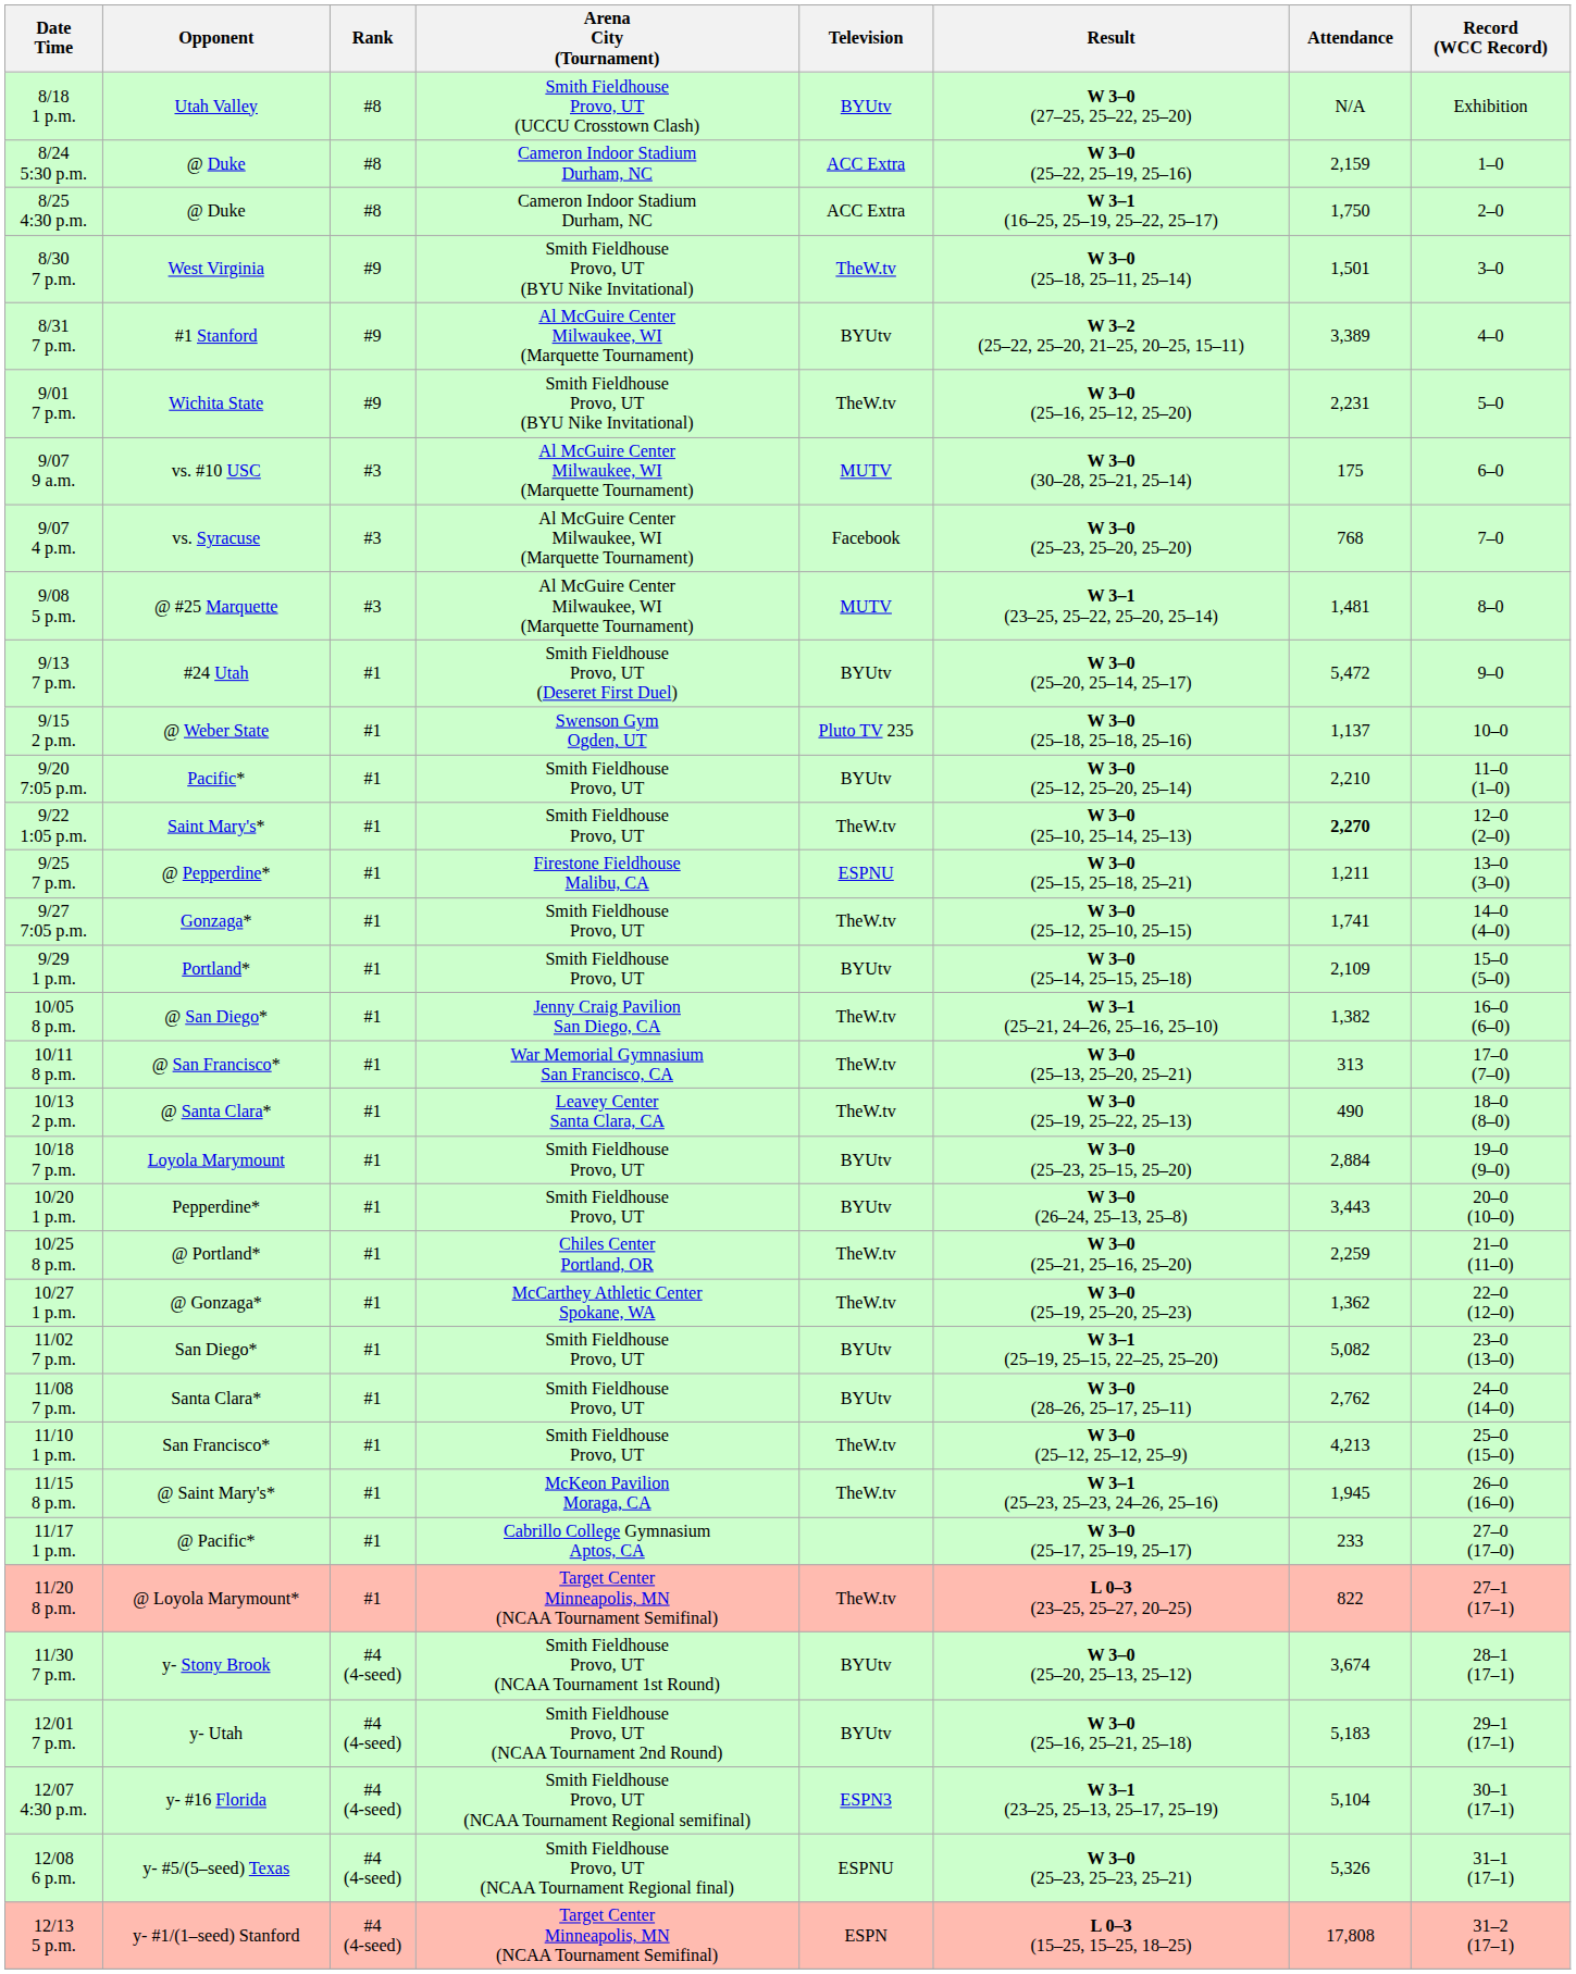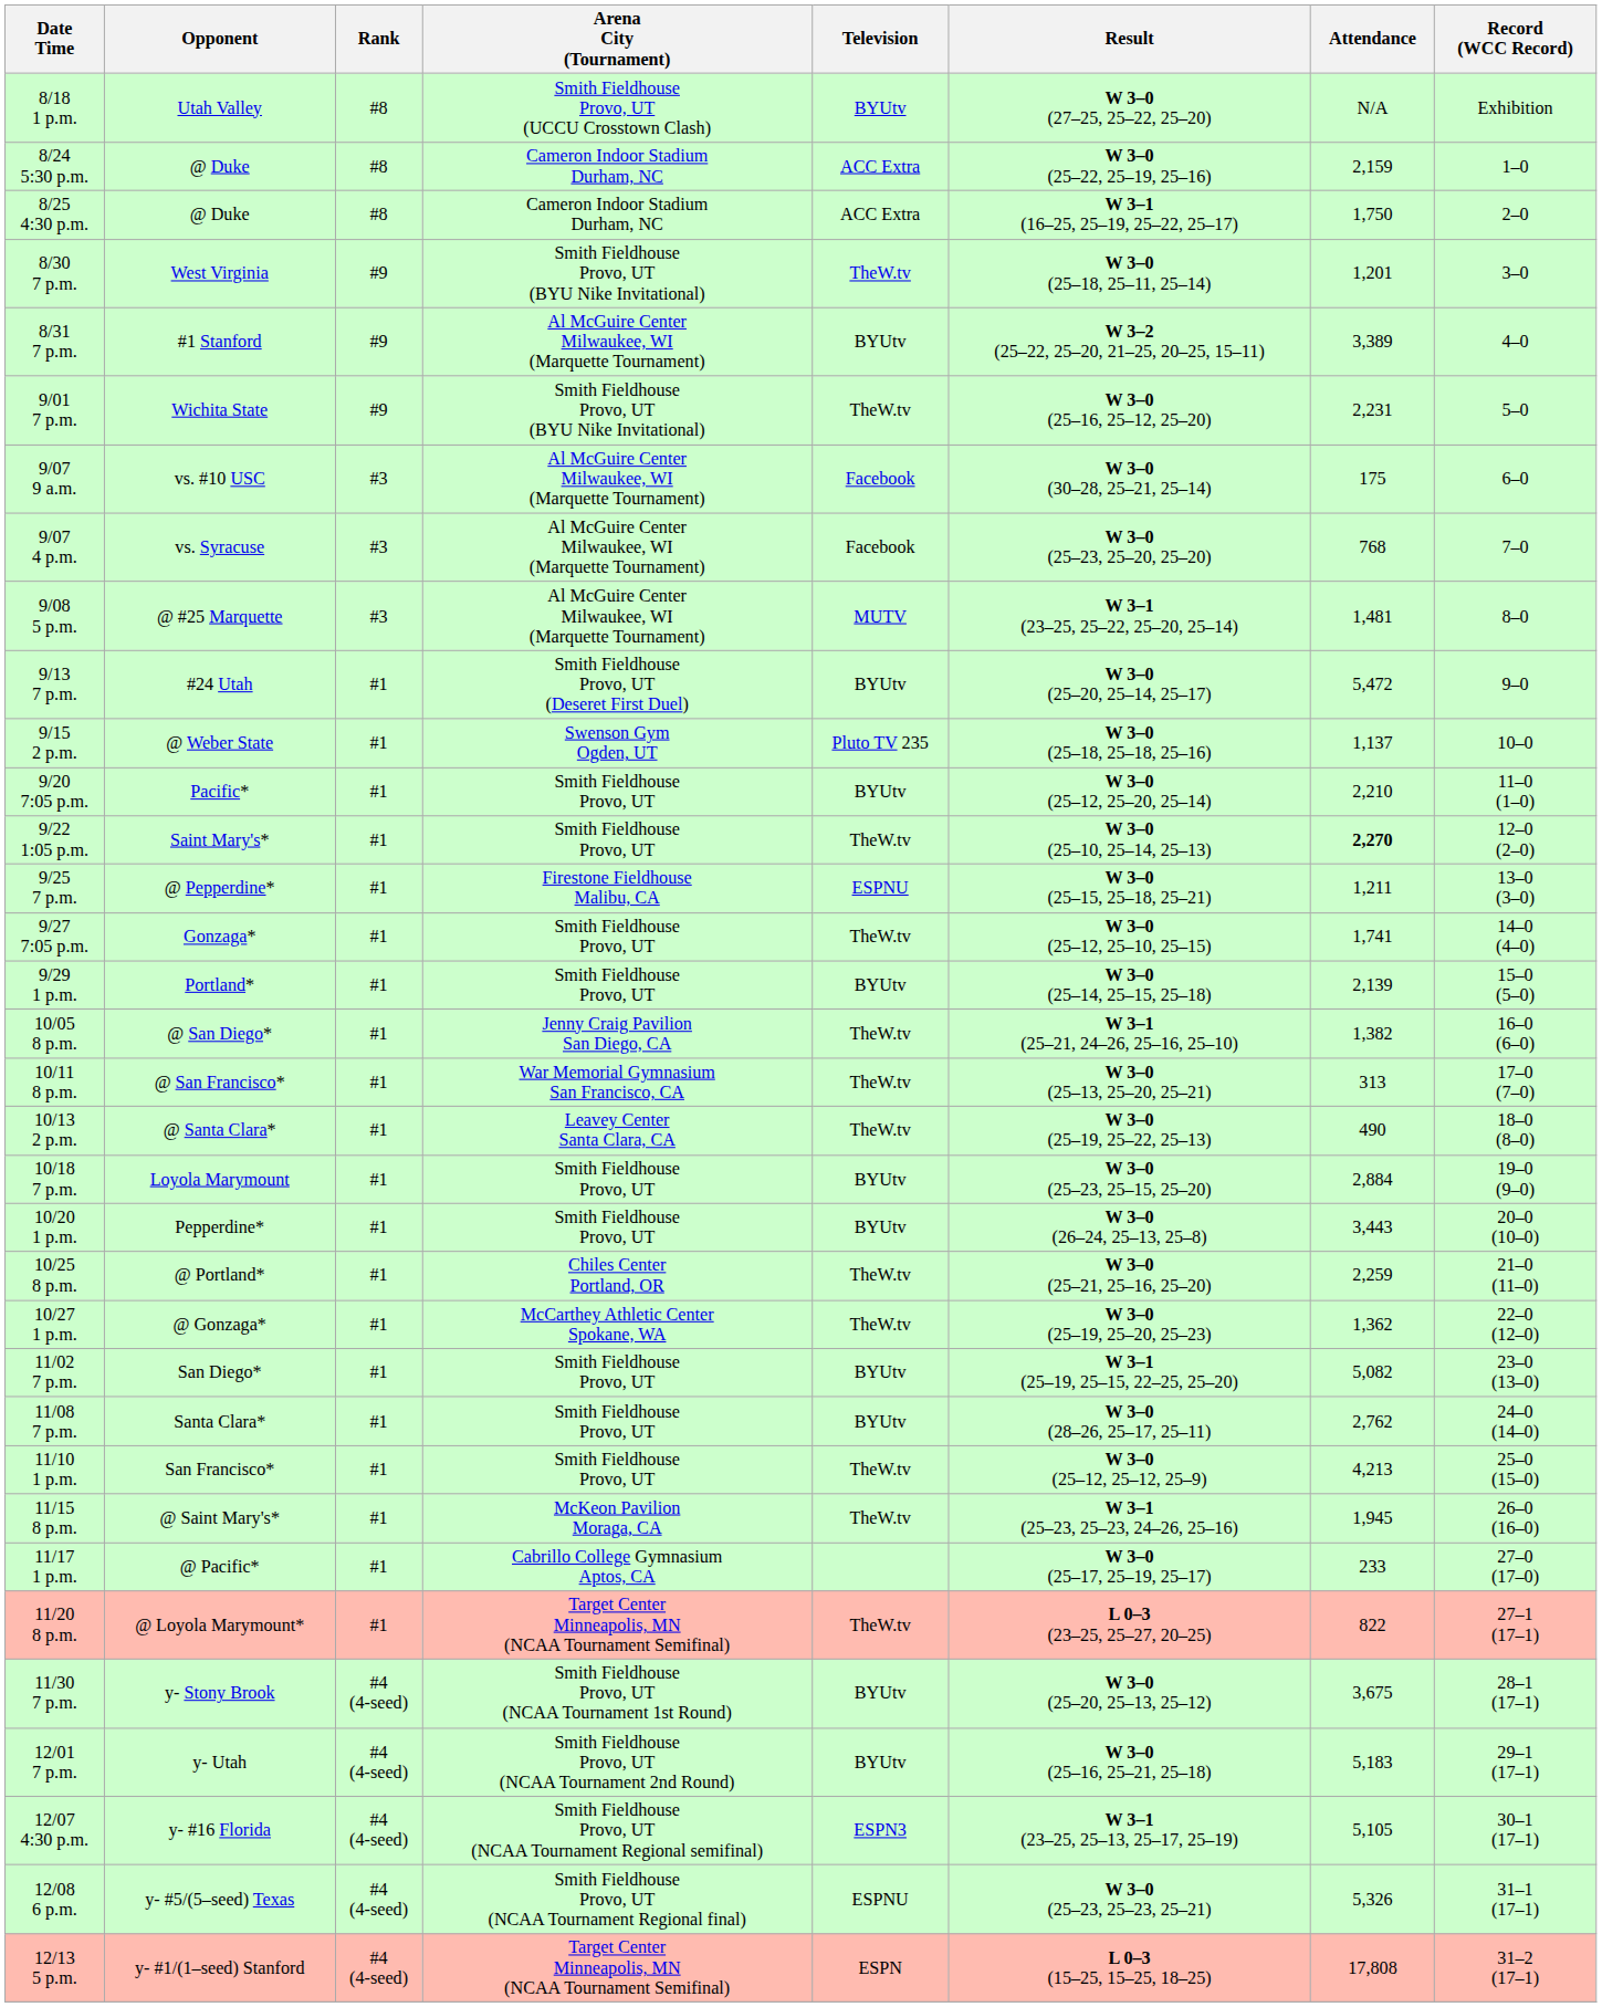 <table class="wikitable" style="width:90%">
 <tr>
 <th style=>Date<br>Time</th>
 <th style=>Opponent</th>
 <th style=>Rank</th>
 <th style=>Arena<br>City<br>(Tournament)</th>
 <th style=>Television</th>
 <th style=>Result</th>
 <th style=>Attendance</th>
 <th style=>Record<br>(WCC Record)</th>
 </tr>
 <tr align="center" bgcolor="#ccffcc">
 <td>8/18<br>1 p.m.</td>
 <td><a href='#'>Utah Valley</a></td>
 <td>#8</td>
 <td><a href='#'>Smith Fieldhouse</a><br><a href='#'>Provo, UT</a><br>(UCCU Crosstown Clash)</td>
 <td><a href='#'>BYUtv</a></td>
 <td><strong>W 3–0</strong><br>(27–25, 25–22, 25–20)</td>
 <td>N/A</td>
 <td>Exhibition</td>
 </tr>
 <tr align="center" bgcolor="#ccffcc">
 <td>8/24<br>5:30 p.m.</td>
 <td>@ <a href='#'>Duke</a></td>
 <td>#8</td>
 <td><a href='#'>Cameron Indoor Stadium</a><br><a href='#'>Durham, NC</a></td>
 <td><a href='#'>ACC Extra</a></td>
 <td><strong>W 3–0</strong><br>(25–22, 25–19, 25–16)</td>
 <td>2,159</td>
 <td>1–0</td>
 </tr>
 <tr align="center" bgcolor="#ccffcc">
 <td>8/25<br>4:30 p.m.</td>
 <td>@ Duke</td>
 <td>#8</td>
 <td>Cameron Indoor Stadium<br>Durham, NC</td>
 <td>ACC Extra</td>
 <td><strong>W 3–1</strong><br>(16–25, 25–19, 25–22, 25–17)</td>
 <td>1,750</td>
 <td>2–0</td>
 </tr>
 <tr align="center" bgcolor="#ccffcc">
 <td>8/30<br>7 p.m.</td>
 <td><a href='#'>West Virginia</a></td>
 <td>#9</td>
 <td>Smith Fieldhouse<br>Provo, UT<br>(BYU Nike Invitational)</td>
 <td><a href='#'>TheW.tv</a></td>
 <td><strong>W 3–0</strong><br>(25–18, 25–11, 25–14)</td>
-<td>1,501</td>
+<td>1,201</td>
 <td>3–0</td>
 </tr>
 <tr align="center" bgcolor="#ccffcc">
 <td>8/31<br>7 p.m.</td>
 <td>#1 <a href='#'>Stanford</a></td>
 <td>#9</td>
 <td><a href='#'>Al McGuire Center</a><br><a href='#'>Milwaukee, WI</a><br>(Marquette Tournament)</td>
 <td>BYUtv</td>
 <td><strong>W 3–2</strong><br>(25–22, 25–20, 21–25, 20–25, 15–11)</td>
 <td>3,389</td>
 <td>4–0</td>
 </tr>
 <tr align="center" bgcolor="#ccffcc">
 <td>9/01<br>7 p.m.</td>
 <td><a href='#'>Wichita State</a></td>
 <td>#9</td>
 <td>Smith Fieldhouse<br>Provo, UT<br>(BYU Nike Invitational)</td>
 <td>TheW.tv</td>
 <td><strong>W 3–0</strong><br>(25–16, 25–12, 25–20)</td>
 <td>2,231</td>
 <td>5–0</td>
 </tr>
 <tr align="center" bgcolor="#ccffcc">
 <td>9/07<br>9 a.m.</td>
 <td>vs. #10 <a href='#'>USC</a></td>
 <td>#3</td>
 <td><a href='#'>Al McGuire Center</a><br><a href='#'>Milwaukee, WI</a><br>(Marquette Tournament)</td>
-<td><a href='#'>MUTV</a></td>
+<td><a href='#'>Facebook</a></td>
 <td><strong>W 3–0</strong><br>(30–28, 25–21, 25–14)</td>
 <td>175</td>
 <td>6–0</td>
 </tr>
 <tr align="center" bgcolor="#ccffcc">
 <td>9/07<br>4 p.m.</td>
 <td>vs. <a href='#'>Syracuse</a></td>
 <td>#3</td>
 <td>Al McGuire Center<br>Milwaukee, WI<br>(Marquette Tournament)</td>
 <td>Facebook</td>
 <td><strong>W 3–0</strong><br>(25–23, 25–20, 25–20)</td>
 <td>768</td>
 <td>7–0</td>
 </tr>
 <tr align="center" bgcolor="#ccffcc">
 <td>9/08<br>5 p.m.</td>
 <td>@ #25 <a href='#'>Marquette</a></td>
 <td>#3</td>
 <td>Al McGuire Center<br>Milwaukee, WI<br>(Marquette Tournament)</td>
 <td><a href='#'>MUTV</a></td>
 <td><strong>W 3–1</strong><br>(23–25, 25–22, 25–20, 25–14)</td>
 <td>1,481</td>
 <td>8–0</td>
 </tr>
 <tr align="center" bgcolor="#ccffcc">
 <td>9/13<br>7 p.m.</td>
 <td>#24 <a href='#'>Utah</a></td>
 <td>#1</td>
 <td>Smith Fieldhouse<br>Provo, UT<br>(<a href='#'>Deseret First Duel</a>)</td>
 <td>BYUtv</td>
 <td><strong>W 3–0</strong><br>(25–20, 25–14, 25–17)</td>
 <td>5,472</td>
 <td>9–0</td>
 </tr>
 <tr align="center" bgcolor="#ccffcc">
 <td>9/15<br>2 p.m.</td>
 <td>@ <a href='#'>Weber State</a></td>
 <td>#1</td>
 <td><a href='#'>Swenson Gym</a><br><a href='#'>Ogden, UT</a></td>
 <td><a href='#'>Pluto TV</a> 235</td>
 <td><strong>W 3–0</strong><br>(25–18, 25–18, 25–16)</td>
 <td>1,137</td>
 <td>10–0</td>
 </tr>
 <tr align="center" bgcolor="#ccffcc">
 <td>9/20<br>7:05 p.m.</td>
 <td><a href='#'>Pacific</a>*</td>
 <td>#1</td>
 <td>Smith Fieldhouse<br>Provo, UT</td>
 <td>BYUtv</td>
 <td><strong>W 3–0</strong><br>(25–12, 25–20, 25–14)</td>
 <td>2,210</td>
 <td>11–0<br>(1–0)</td>
 </tr>
 <tr align="center" bgcolor="#ccffcc">
 <td>9/22<br>1:05 p.m.</td>
 <td><a href='#'>Saint Mary's</a>*</td>
 <td>#1</td>
 <td>Smith Fieldhouse<br>Provo, UT</td>
 <td>TheW.tv</td>
 <td><strong>W 3–0</strong><br>(25–10, 25–14, 25–13)</td>
 <td><strong>2,270</strong></td>
 <td>12–0<br>(2–0)</td>
 </tr>
 <tr align="center" bgcolor="#ccffcc">
 <td>9/25<br>7 p.m.</td>
 <td>@ <a href='#'>Pepperdine</a>*</td>
 <td>#1</td>
 <td><a href='#'>Firestone Fieldhouse</a><br><a href='#'>Malibu, CA</a></td>
 <td><a href='#'>ESPNU</a></td>
 <td><strong>W 3–0</strong><br>(25–15, 25–18, 25–21)</td>
 <td>1,211</td>
 <td>13–0<br>(3–0)</td>
 </tr>
 <tr align="center" bgcolor="#ccffcc">
 <td>9/27<br>7:05 p.m.</td>
 <td><a href='#'>Gonzaga</a>*</td>
 <td>#1</td>
 <td>Smith Fieldhouse<br>Provo, UT</td>
 <td>TheW.tv</td>
 <td><strong>W 3–0</strong><br>(25–12, 25–10, 25–15)</td>
 <td>1,741</td>
 <td>14–0<br>(4–0)</td>
 </tr>
 <tr align="center" bgcolor="#ccffcc">
 <td>9/29<br>1 p.m.</td>
 <td><a href='#'>Portland</a>*</td>
 <td>#1</td>
 <td>Smith Fieldhouse<br>Provo, UT</td>
 <td>BYUtv</td>
 <td><strong>W 3–0</strong><br>(25–14, 25–15, 25–18)</td>
-<td>2,109</td>
+<td>2,139</td>
 <td>15–0<br>(5–0)</td>
 </tr>
 <tr align="center" bgcolor="#ccffcc">
 <td>10/05<br>8 p.m.</td>
 <td>@ <a href='#'>San Diego</a>*</td>
 <td>#1</td>
 <td><a href='#'>Jenny Craig Pavilion</a><br><a href='#'>San Diego, CA</a></td>
 <td>TheW.tv</td>
 <td><strong>W 3–1</strong><br>(25–21, 24–26, 25–16, 25–10)</td>
 <td>1,382</td>
 <td>16–0<br>(6–0)</td>
 </tr>
 <tr align="center" bgcolor="#ccffcc">
 <td>10/11<br>8 p.m.</td>
 <td>@ <a href='#'>San Francisco</a>*</td>
 <td>#1</td>
 <td><a href='#'>War Memorial Gymnasium</a><br><a href='#'>San Francisco, CA</a></td>
 <td>TheW.tv</td>
 <td><strong>W 3–0</strong><br>(25–13, 25–20, 25–21)</td>
 <td>313</td>
 <td>17–0<br>(7–0)</td>
 </tr>
 <tr align="center" bgcolor="#ccffcc">
 <td>10/13<br>2 p.m.</td>
 <td>@ <a href='#'>Santa Clara</a>*</td>
 <td>#1</td>
 <td><a href='#'>Leavey Center</a><br><a href='#'>Santa Clara, CA</a></td>
 <td>TheW.tv</td>
 <td><strong>W 3–0</strong><br>(25–19, 25–22, 25–13)</td>
 <td>490</td>
 <td>18–0<br>(8–0)</td>
 </tr>
 <tr align="center" bgcolor="#ccffcc">
 <td>10/18<br>7 p.m.</td>
 <td><a href='#'>Loyola Marymount</a></td>
 <td>#1</td>
 <td>Smith Fieldhouse<br>Provo, UT</td>
 <td>BYUtv</td>
 <td><strong>W 3–0</strong><br>(25–23, 25–15, 25–20)</td>
 <td>2,884</td>
 <td>19–0<br>(9–0)</td>
 </tr>
 <tr align="center" bgcolor="#ccffcc">
 <td>10/20<br>1 p.m.</td>
 <td>Pepperdine*</td>
 <td>#1</td>
 <td>Smith Fieldhouse<br>Provo, UT</td>
 <td>BYUtv</td>
 <td><strong>W 3–0</strong><br>(26–24, 25–13, 25–8)</td>
 <td>3,443</td>
 <td>20–0<br>(10–0)</td>
 </tr>
 <tr align="center" bgcolor="#ccffcc">
 <td>10/25<br>8 p.m.</td>
 <td>@ Portland*</td>
 <td>#1</td>
 <td><a href='#'>Chiles Center</a><br><a href='#'>Portland, OR</a></td>
 <td>TheW.tv</td>
 <td><strong>W 3–0</strong><br>(25–21, 25–16, 25–20)</td>
 <td>2,259</td>
 <td>21–0<br>(11–0)</td>
 </tr>
 <tr align="center" bgcolor="#ccffcc">
 <td>10/27<br>1 p.m.</td>
 <td>@ Gonzaga*</td>
 <td>#1</td>
 <td><a href='#'>McCarthey Athletic Center</a><br><a href='#'>Spokane, WA</a></td>
 <td>TheW.tv</td>
 <td><strong>W 3–0</strong><br>(25–19, 25–20, 25–23)</td>
 <td>1,362</td>
 <td>22–0<br>(12–0)</td>
 </tr>
 <tr align="center" bgcolor="#ccffcc">
 <td>11/02<br>7 p.m.</td>
 <td>San Diego*</td>
 <td>#1</td>
 <td>Smith Fieldhouse<br>Provo, UT</td>
 <td>BYUtv</td>
 <td><strong>W 3–1</strong><br>(25–19, 25–15, 22–25, 25–20)</td>
 <td>5,082</td>
 <td>23–0<br>(13–0)</td>
 </tr>
 <tr align="center" bgcolor="#ccffcc">
 <td>11/08<br>7 p.m.</td>
 <td>Santa Clara*</td>
 <td>#1</td>
 <td>Smith Fieldhouse<br>Provo, UT</td>
 <td>BYUtv</td>
 <td><strong>W 3–0</strong><br>(28–26, 25–17, 25–11)</td>
 <td>2,762</td>
 <td>24–0<br>(14–0)</td>
 </tr>
 <tr align="center" bgcolor="#ccffcc">
 <td>11/10<br>1 p.m.</td>
 <td>San Francisco*</td>
 <td>#1</td>
 <td>Smith Fieldhouse<br>Provo, UT</td>
 <td>TheW.tv</td>
 <td><strong>W 3–0</strong><br>(25–12, 25–12, 25–9)</td>
 <td>4,213</td>
 <td>25–0<br>(15–0)</td>
 </tr>
 <tr align="center" bgcolor="#ccffcc">
 <td>11/15<br>8 p.m.</td>
 <td>@ Saint Mary's*</td>
 <td>#1</td>
 <td><a href='#'>McKeon Pavilion</a><br><a href='#'>Moraga, CA</a></td>
 <td>TheW.tv</td>
 <td><strong>W 3–1</strong><br>(25–23, 25–23, 24–26, 25–16)</td>
 <td>1,945</td>
 <td>26–0<br>(16–0)</td>
 </tr>
 <tr align="center" bgcolor="#ccffcc">
 <td>11/17<br>1 p.m.</td>
 <td>@ Pacific*</td>
 <td>#1</td>
 <td><a href='#'>Cabrillo College</a> Gymnasium<br><a href='#'>Aptos, CA</a></td>
 <td></td>
 <td><strong>W 3–0</strong><br>(25–17, 25–19, 25–17)</td>
 <td>233</td>
 <td>27–0<br>(17–0)</td>
 </tr>
 <tr align="center"  bgcolor="#ffbbb">
 <td>11/20<br>8 p.m.</td>
 <td>@ Loyola Marymount*</td>
 <td>#1</td>
 <td><a href='#'>Target Center</a><br><a href='#'>Minneapolis, MN</a><br>(NCAA Tournament Semifinal)</td>
 <td>TheW.tv</td>
 <td><strong>L 0–3</strong><br>(23–25, 25–27, 20–25)</td>
 <td>822</td>
 <td>27–1<br>(17–1)</td>
 </tr>
 <tr align="center" bgcolor="#ccffcc">
 <td>11/30<br>7 p.m.</td>
 <td>y- <a href='#'>Stony Brook</a></td>
 <td>#4<br>(4-seed)</td>
 <td>Smith Fieldhouse<br>Provo, UT<br>(NCAA Tournament 1st Round)</td>
 <td>BYUtv</td>
 <td><strong>W 3–0</strong><br>(25–20, 25–13, 25–12)</td>
-<td>3,674</td>
+<td>3,675</td>
 <td>28–1<br>(17–1)</td>
 </tr>
 <tr align="center" bgcolor="#ccffcc">
 <td>12/01<br>7 p.m.</td>
 <td>y- Utah</td>
 <td>#4<br>(4-seed)</td>
 <td>Smith Fieldhouse<br>Provo, UT<br>(NCAA Tournament 2nd Round)</td>
 <td>BYUtv</td>
 <td><strong>W 3–0</strong><br>(25–16, 25–21, 25–18)</td>
 <td>5,183</td>
 <td>29–1<br>(17–1)</td>
 </tr>
 <tr align="center" bgcolor="#ccffcc">
 <td>12/07<br>4:30 p.m.</td>
 <td>y- #16 <a href='#'>Florida</a></td>
 <td>#4<br>(4-seed)</td>
 <td>Smith Fieldhouse<br>Provo, UT<br>(NCAA Tournament Regional semifinal)</td>
 <td><a href='#'>ESPN3</a></td>
 <td><strong>W 3–1</strong><br>(23–25, 25–13, 25–17, 25–19)</td>
-<td>5,104</td>
+<td>5,105</td>
 <td>30–1<br>(17–1)</td>
 </tr>
 <tr align="center" bgcolor="#ccffcc">
 <td>12/08<br>6 p.m.</td>
 <td>y- #5/(5–seed) <a href='#'>Texas</a></td>
 <td>#4<br>(4-seed)</td>
 <td>Smith Fieldhouse<br>Provo, UT<br>(NCAA Tournament Regional final)</td>
 <td>ESPNU</td>
 <td><strong>W 3–0</strong><br>(25–23, 25–23, 25–21)</td>
 <td>5,326</td>
 <td>31–1<br>(17–1)</td>
 </tr>
 <tr align="center" bgcolor="#ffbbb">
 <td>12/13<br>5 p.m.</td>
 <td>y- #1/(1–seed) Stanford</td>
 <td>#4<br>(4-seed)</td>
 <td><a href='#'>Target Center</a><br><a href='#'>Minneapolis, MN</a><br>(NCAA Tournament Semifinal)</td>
 <td>ESPN</td>
 <td><strong>L 0–3</strong><br>(15–25, 15–25, 18–25)</td>
 <td>17,808</td>
 <td>31–2<br>(17–1)</td>
 </tr>
 <tr>
 </tr>
 </table>
